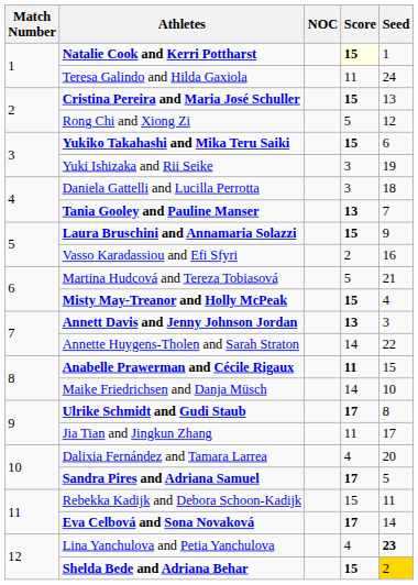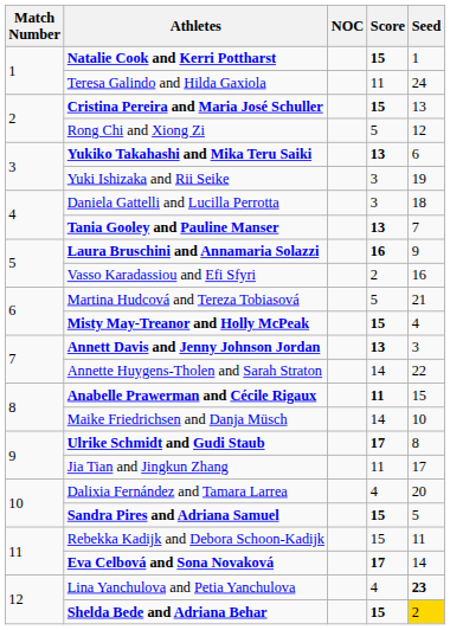 <table class="wikitable" style="font-size:95%;">
 <tr>
 <th>Match <br>Number</th>
 <th align="center">Athletes</th>
 <th>NOC</th>
 <th>Score</th>
 <th>Seed</th>
 </tr>
 <tr>
 <td Rowspan=2>1</td>
 <td><strong><a href='#'>Natalie Cook</a> and <a href='#'>Kerri Pottharst</a></strong></td>
 <td></td>
-<td style="background: lightyellow;"><strong>15</strong></td>
+<td><strong>15</strong></td>
 <td>1</td>
 </tr>
 <tr>
 <td><a href='#'>Teresa Galindo</a> and <a href='#'>Hilda Gaxiola</a></td>
 <td></td>
 <td>11</td>
 <td>24</td>
 </tr>
 <tr>
 <td Rowspan=2>2</td>
 <td><strong><a href='#'>Cristina Pereira</a> and <a href='#'>Maria José Schuller</a></strong></td>
 <td></td>
 <td><strong>15</strong></td>
 <td>13</td>
 </tr>
 <tr>
 <td><a href='#'>Rong Chi</a> and <a href='#'>Xiong Zi</a></td>
 <td></td>
 <td>5</td>
 <td>12</td>
 </tr>
 <tr>
 <td Rowspan=2>3</td>
 <td><strong><a href='#'>Yukiko Takahashi</a> and <a href='#'>Mika Teru Saiki</a></strong></td>
 <td></td>
-<td><strong>15</strong></td>
+<td><strong>13</strong></td>
 <td>6</td>
 </tr>
 <tr>
 <td><a href='#'>Yuki Ishizaka</a> and <a href='#'>Rii Seike</a></td>
 <td></td>
 <td>3</td>
 <td>19</td>
 </tr>
 <tr>
 <td Rowspan=2>4</td>
 <td><a href='#'>Daniela Gattelli</a> and <a href='#'>Lucilla Perrotta</a></td>
 <td></td>
 <td>3</td>
 <td>18</td>
 </tr>
 <tr>
 <td><strong><a href='#'>Tania Gooley</a> and <a href='#'>Pauline Manser</a></strong></td>
 <td></td>
 <td><strong>13</strong></td>
 <td>7</td>
 </tr>
 <tr>
 <td Rowspan=2>5</td>
 <td><strong><a href='#'>Laura Bruschini</a> and <a href='#'>Annamaria Solazzi</a></strong></td>
 <td></td>
-<td><strong>15</strong></td>
+<td><strong>16</strong></td>
 <td>9</td>
 </tr>
 <tr>
 <td><a href='#'>Vasso Karadassiou</a> and <a href='#'>Efi Sfyri</a></td>
 <td></td>
 <td>2</td>
 <td>16</td>
 </tr>
 <tr>
 <td Rowspan=2>6</td>
 <td><a href='#'>Martina Hudcová</a> and <a href='#'>Tereza Tobiasová</a></td>
 <td></td>
 <td>5</td>
 <td>21</td>
 </tr>
 <tr>
 <td><strong><a href='#'>Misty May-Treanor</a> and <a href='#'>Holly McPeak</a></strong></td>
 <td></td>
 <td><strong>15</strong></td>
 <td>4</td>
 </tr>
 <tr>
 <td Rowspan=2>7</td>
 <td><strong><a href='#'>Annett Davis</a> and <a href='#'>Jenny Johnson Jordan</a></strong></td>
 <td></td>
 <td><strong>13</strong></td>
 <td>3</td>
 </tr>
 <tr>
 <td><a href='#'>Annette Huygens-Tholen</a> and <a href='#'>Sarah Straton</a></td>
 <td></td>
 <td>14</td>
 <td>22</td>
 </tr>
 <tr>
 <td Rowspan=2>8</td>
 <td><strong><a href='#'>Anabelle Prawerman</a> and <a href='#'>Cécile Rigaux</a></strong></td>
 <td></td>
 <td><strong>11</strong></td>
 <td>15</td>
 </tr>
 <tr>
 <td><a href='#'>Maike Friedrichsen</a> and <a href='#'>Danja Müsch</a></td>
 <td></td>
 <td>14</td>
 <td>10</td>
 </tr>
 <tr>
 <td Rowspan=2>9</td>
 <td><strong><a href='#'>Ulrike Schmidt</a> and <a href='#'>Gudi Staub</a></strong></td>
 <td></td>
 <td><strong>17</strong></td>
 <td>8</td>
 </tr>
 <tr>
 <td><a href='#'>Jia Tian</a> and <a href='#'>Jingkun Zhang</a></td>
 <td></td>
 <td>11</td>
 <td>17</td>
 </tr>
 <tr>
 <td Rowspan=2>10</td>
 <td><a href='#'>Dalixia Fernández</a> and <a href='#'>Tamara Larrea</a></td>
 <td></td>
 <td>4</td>
 <td>20</td>
 </tr>
 <tr>
 <td><strong><a href='#'>Sandra Pires</a> and <a href='#'>Adriana Samuel</a></strong></td>
 <td></td>
-<td><strong>17</strong></td>
+<td><strong>15</strong></td>
 <td>5</td>
 </tr>
 <tr>
 <td Rowspan=2>11</td>
 <td><a href='#'>Rebekka Kadijk</a> and <a href='#'>Debora Schoon-Kadijk</a></td>
 <td></td>
 <td>15</td>
 <td>11</td>
 </tr>
 <tr>
 <td><strong><a href='#'>Eva Celbová</a> and <a href='#'>Sona Novaková</a></strong></td>
 <td></td>
 <td><strong>17</strong></td>
 <td>14</td>
 </tr>
 <tr>
 <td Rowspan=2>12</td>
 <td><a href='#'>Lina Yanchulova</a> and <a href='#'>Petia Yanchulova</a></td>
 <td></td>
 <td>4</td>
 <td><strong>23</strong></td>
 </tr>
 <tr>
 <td><strong><a href='#'>Shelda Bede</a> and <a href='#'>Adriana Behar</a></strong></td>
 <td></td>
 <td><strong>15</strong></td>
 <td style="background: gold;">2</td>
 </tr>
 </table>
